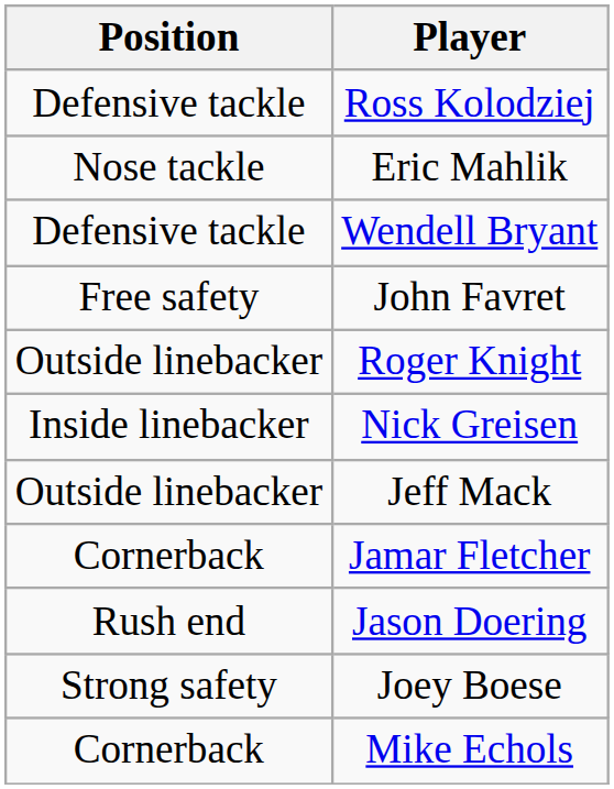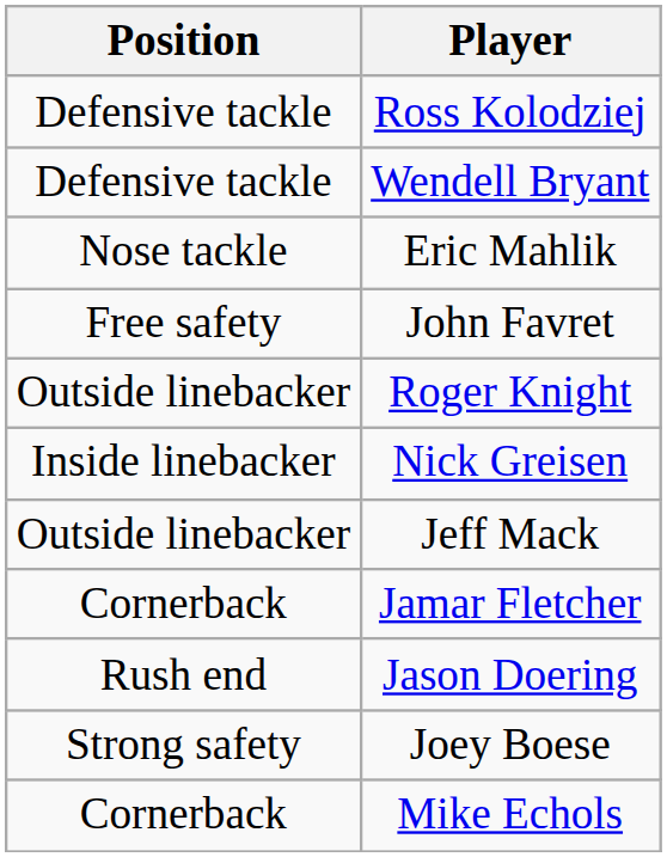 <table class="wikitable" style="text-align: center;">
 <tr>
 <th>Position</th>
 <th>Player</th>
 </tr>
 <tr>
 <td>Defensive tackle</td>
 <td><a href='#'>Ross Kolodziej</a></td>
 </tr>
 <tr>
+<td>Defensive tackle</td>
+<td><a href='#'>Wendell Bryant</a></td>
+</tr>
+<tr>
 <td>Nose tackle</td>
 <td>Eric Mahlik</td>
-</tr>
-<tr>
-<td>Defensive tackle</td>
-<td><a href='#'>Wendell Bryant</a></td>
 </tr>
 <tr>
 <td>Free safety</td>
 <td>John Favret</td>
 </tr>
 <tr>
 <td>Outside linebacker</td>
 <td><a href='#'>Roger Knight</a></td>
 </tr>
 <tr>
 <td>Inside linebacker</td>
 <td><a href='#'>Nick Greisen</a></td>
 </tr>
 <tr>
 <td>Outside linebacker</td>
 <td>Jeff Mack</td>
 </tr>
 <tr>
 <td>Cornerback</td>
 <td><a href='#'>Jamar Fletcher</a></td>
 </tr>
 <tr>
 <td>Rush end</td>
 <td><a href='#'>Jason Doering</a></td>
 </tr>
 <tr>
 <td>Strong safety</td>
 <td>Joey Boese</td>
 </tr>
 <tr>
 <td>Cornerback</td>
 <td><a href='#'>Mike Echols</a></td>
 </tr>
 <tr>
 </tr>
 </table>
